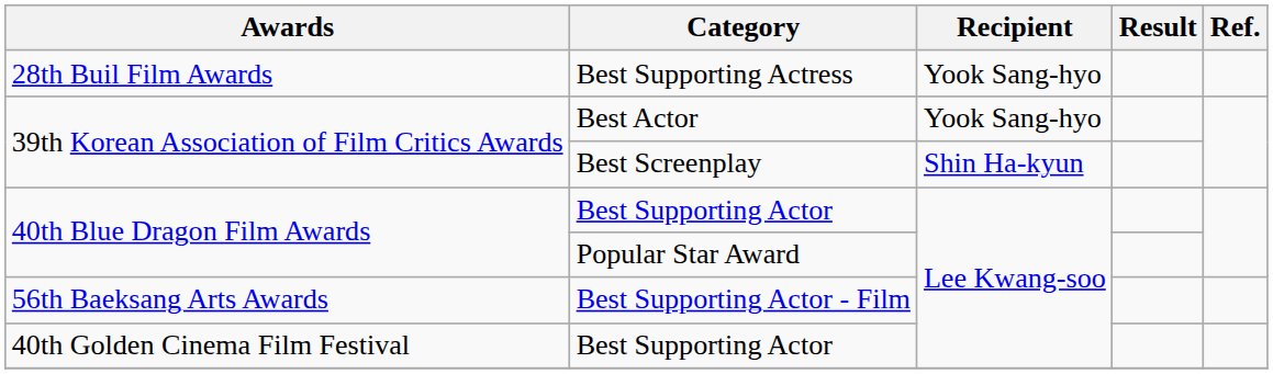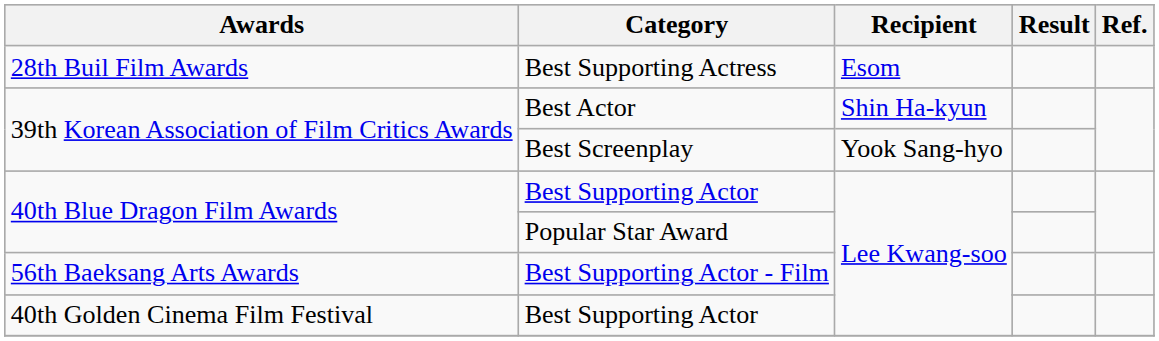 <table class="wikitable">
 <tr>
 <th>Awards</th>
 <th>Category</th>
 <th>Recipient</th>
 <th>Result</th>
 <th>Ref.</th>
 </tr>
 <tr>
 <td><a href='#'>28th Buil Film Awards</a></td>
 <td>Best Supporting Actress</td>
-<td>Yook Sang-hyo</td>
+<td><a href='#'>Esom</a></td>
 <td></td>
 <td></td>
 </tr>
 <tr>
 <td rowspan=2>39th <a href='#'>Korean Association of Film Critics Awards</a></td>
 <td>Best Actor</td>
-<td>Yook Sang-hyo</td>
+<td><a href='#'>Shin Ha-kyun</a></td>
 <td></td>
 <td rowspan=2></td>
 </tr>
 <tr>
 <td>Best Screenplay</td>
-<td><a href='#'>Shin Ha-kyun</a></td>
+<td>Yook Sang-hyo</td>
 <td></td>
 </tr>
 <tr>
 <td rowspan=2><a href='#'>40th Blue Dragon Film Awards</a></td>
 <td><a href='#'>Best Supporting Actor</a></td>
 <td rowspan=4><a href='#'>Lee Kwang-soo</a></td>
 <td></td>
 <td rowspan=2></td>
 </tr>
 <tr>
 <td>Popular Star Award</td>
 <td></td>
 </tr>
 <tr>
 <td><a href='#'>56th Baeksang Arts Awards</a></td>
 <td><a href='#'>Best Supporting Actor - Film</a></td>
 <td></td>
 <td></td>
 </tr>
 <tr>
 <td>40th Golden Cinema Film Festival</td>
 <td>Best Supporting Actor</td>
 <td></td>
 <td></td>
 </tr>
 <tr>
 </tr>
 </table>
